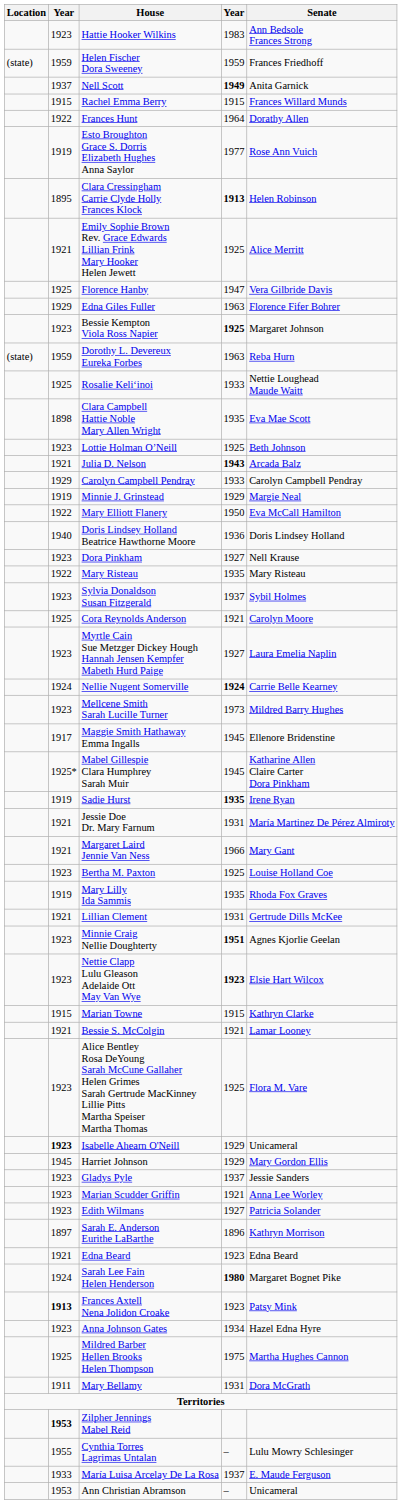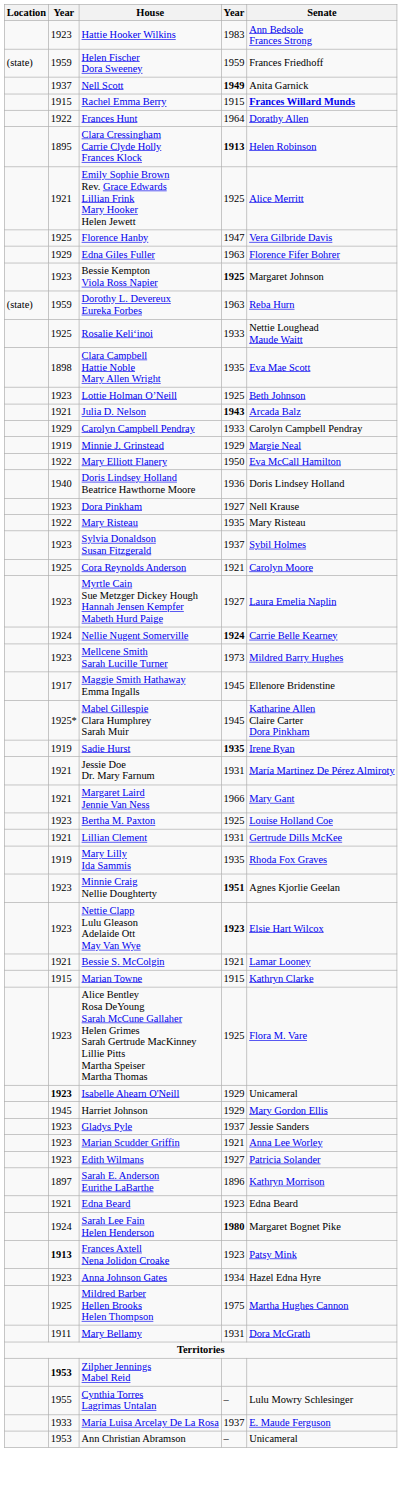 <table class="wikitable sortable mw-datatable static-row-numbers sticky-header sort-under col2center col4center" style=text-align:left;>
 <tr>
 <th>Location</th>
 <th>Year</th>
 <th>House</th>
 <th>Year</th>
 <th>Senate</th>
 </tr>
 <tr>
 <td></td>
 <td>1923</td>
 <td><a href='#'>Hattie Hooker Wilkins</a></td>
 <td>1983</td>
 <td><a href='#'>Ann Bedsole</a><br><a href='#'>Frances Strong</a></td>
 </tr>
 <tr>
 <td> (state)</td>
 <td>1959</td>
 <td><a href='#'>Helen Fischer</a><br><a href='#'>Dora Sweeney</a></td>
 <td>1959</td>
 <td>Frances Friedhoff</td>
 </tr>
 <tr>
 <td></td>
 <td>1937</td>
 <td><a href='#'>Nell Scott</a></td>
 <td><strong>1949</strong></td>
 <td>Anita Garnick</td>
 </tr>
 <tr>
 <td></td>
 <td>1915</td>
 <td><a href='#'>Rachel Emma Berry</a></td>
 <td>1915</td>
-<td><a href='#'>Frances Willard Munds</a></td>
+<td><strong><a href='#'>Frances Willard Munds</a></strong></td>
 </tr>
 <tr>
 <td></td>
 <td>1922</td>
 <td><a href='#'>Frances Hunt</a></td>
 <td>1964</td>
 <td><a href='#'>Dorathy Allen</a></td>
-</tr>
-<tr>
-<td></td>
-<td>1919</td>
-<td><a href='#'>Esto Broughton</a><br><a href='#'>Grace S. Dorris</a><br><a href='#'>Elizabeth Hughes</a><br>Anna Saylor</td>
-<td>1977</td>
-<td><a href='#'>Rose Ann Vuich</a></td>
 </tr>
 <tr>
 <td></td>
 <td>1895</td>
 <td><a href='#'>Clara Cressingham</a><br><a href='#'>Carrie Clyde Holly</a><br><a href='#'>Frances Klock</a></td>
 <td><strong>1913</strong></td>
 <td><a href='#'>Helen Robinson</a></td>
 </tr>
 <tr>
 <td></td>
 <td>1921</td>
 <td><a href='#'>Emily Sophie Brown</a><br>Rev. <a href='#'>Grace Edwards</a><br><a href='#'>Lillian Frink</a><br><a href='#'>Mary Hooker</a><br>Helen Jewett</td>
 <td>1925</td>
 <td><a href='#'>Alice Merritt</a></td>
 </tr>
 <tr>
 <td></td>
 <td>1925</td>
 <td><a href='#'>Florence Hanby</a></td>
 <td>1947</td>
 <td><a href='#'>Vera Gilbride Davis</a></td>
 </tr>
 <tr>
 <td></td>
 <td>1929</td>
 <td><a href='#'>Edna Giles Fuller</a></td>
 <td>1963</td>
 <td><a href='#'>Florence Fifer Bohrer</a></td>
 </tr>
 <tr>
 <td></td>
 <td>1923</td>
 <td>Bessie Kempton<br><a href='#'>Viola Ross Napier</a></td>
 <td><strong>1925</strong></td>
 <td>Margaret Johnson</td>
 </tr>
 <tr>
 <td> (state)</td>
 <td>1959</td>
 <td><a href='#'>Dorothy L. Devereux</a><br><a href='#'>Eureka Forbes</a></td>
 <td>1963</td>
 <td><a href='#'>Reba Hurn</a></td>
 </tr>
 <tr>
 <td></td>
 <td>1925</td>
 <td><a href='#'>Rosalie Keliʻinoi</a></td>
 <td>1933</td>
 <td>Nettie Loughead<br><a href='#'>Maude Waitt</a></td>
 </tr>
 <tr>
 <td></td>
 <td>1898</td>
 <td><a href='#'>Clara Campbell</a><br><a href='#'>Hattie Noble</a><br><a href='#'>Mary Allen Wright</a></td>
 <td>1935</td>
 <td><a href='#'>Eva Mae Scott</a></td>
 </tr>
 <tr>
 <td></td>
 <td>1923</td>
 <td><a href='#'>Lottie Holman O’Neill</a></td>
 <td>1925</td>
 <td><a href='#'>Beth Johnson</a></td>
 </tr>
 <tr>
 <td></td>
 <td>1921</td>
 <td><a href='#'>Julia D. Nelson</a></td>
 <td><strong>1943</strong></td>
 <td><a href='#'>Arcada Balz</a></td>
 </tr>
 <tr>
 <td></td>
 <td>1929</td>
 <td><a href='#'>Carolyn Campbell Pendray</a></td>
 <td>1933</td>
 <td>Carolyn Campbell Pendray</td>
 </tr>
 <tr>
 <td></td>
 <td>1919</td>
 <td><a href='#'>Minnie J. Grinstead</a></td>
 <td>1929</td>
 <td><a href='#'>Margie Neal</a></td>
 </tr>
 <tr>
 <td></td>
 <td>1922</td>
 <td><a href='#'>Mary Elliott Flanery</a></td>
 <td>1950</td>
 <td><a href='#'>Eva McCall Hamilton</a></td>
 </tr>
 <tr>
 <td></td>
 <td>1940</td>
 <td><a href='#'>Doris Lindsey Holland</a><br>Beatrice Hawthorne Moore</td>
 <td>1936</td>
 <td>Doris Lindsey Holland</td>
 </tr>
 <tr>
 <td></td>
 <td>1923</td>
 <td><a href='#'>Dora Pinkham</a></td>
 <td>1927</td>
 <td>Nell Krause</td>
 </tr>
 <tr>
 <td></td>
 <td>1922</td>
 <td><a href='#'>Mary Risteau</a></td>
 <td>1935</td>
 <td>Mary Risteau</td>
 </tr>
 <tr>
 <td></td>
 <td>1923</td>
 <td><a href='#'>Sylvia Donaldson</a><br><a href='#'>Susan Fitzgerald</a></td>
 <td>1937</td>
 <td><a href='#'>Sybil Holmes</a></td>
 </tr>
 <tr>
 <td></td>
 <td>1925</td>
 <td><a href='#'>Cora Reynolds Anderson</a></td>
 <td>1921</td>
 <td><a href='#'>Carolyn Moore</a></td>
 </tr>
 <tr>
 <td></td>
 <td>1923</td>
 <td><a href='#'>Myrtle Cain</a><br>Sue Metzger Dickey Hough<br><a href='#'>Hannah Jensen Kempfer</a><br><a href='#'>Mabeth Hurd Paige</a></td>
 <td>1927</td>
 <td><a href='#'>Laura Emelia Naplin</a></td>
 </tr>
 <tr>
 <td></td>
 <td>1924</td>
 <td><a href='#'>Nellie Nugent Somerville</a></td>
 <td><strong>1924</strong></td>
 <td><a href='#'>Carrie Belle Kearney</a></td>
 </tr>
 <tr>
 <td></td>
 <td>1923</td>
 <td><a href='#'>Mellcene Smith</a><br><a href='#'>Sarah Lucille Turner</a></td>
 <td>1973</td>
 <td><a href='#'>Mildred Barry Hughes</a></td>
 </tr>
 <tr>
 <td></td>
 <td>1917</td>
 <td><a href='#'>Maggie Smith Hathaway</a><br>Emma Ingalls</td>
 <td>1945</td>
 <td>Ellenore Bridenstine</td>
 </tr>
 <tr>
 <td></td>
 <td>1925*</td>
 <td><a href='#'>Mabel Gillespie</a><br>Clara Humphrey<br>Sarah Muir</td>
 <td>1945</td>
 <td><a href='#'>Katharine Allen</a><br>Claire Carter<br><a href='#'>Dora Pinkham</a></td>
 </tr>
 <tr>
 <td></td>
 <td>1919</td>
 <td><a href='#'>Sadie Hurst</a></td>
 <td><strong>1935</strong></td>
 <td><a href='#'>Irene Ryan</a></td>
 </tr>
 <tr>
 <td></td>
 <td>1921</td>
 <td>Jessie Doe<br>Dr. Mary Farnum</td>
 <td>1931</td>
 <td><a href='#'>María Martinez De Pérez Almiroty</a></td>
 </tr>
 <tr>
 <td></td>
 <td>1921</td>
 <td><a href='#'>Margaret Laird</a><br><a href='#'>Jennie Van Ness</a></td>
 <td>1966</td>
 <td><a href='#'>Mary Gant</a></td>
 </tr>
 <tr>
 <td></td>
 <td>1923</td>
 <td><a href='#'>Bertha M. Paxton</a></td>
 <td>1925</td>
 <td><a href='#'>Louise Holland Coe</a></td>
 </tr>
 <tr>
 <td></td>
+<td>1921</td>
+<td><a href='#'>Lillian Clement</a></td>
+<td>1931</td>
+<td><a href='#'>Gertrude Dills McKee</a></td>
+</tr>
+<tr>
+<td></td>
 <td>1919</td>
 <td><a href='#'>Mary Lilly</a><br><a href='#'>Ida Sammis</a></td>
 <td>1935</td>
 <td><a href='#'>Rhoda Fox Graves</a></td>
-</tr>
-<tr>
-<td></td>
-<td>1921</td>
-<td><a href='#'>Lillian Clement</a></td>
-<td>1931</td>
-<td><a href='#'>Gertrude Dills McKee</a></td>
 </tr>
 <tr>
 <td></td>
 <td>1923</td>
 <td><a href='#'>Minnie Craig</a><br>Nellie Doughterty</td>
 <td><strong>1951</strong></td>
 <td>Agnes Kjorlie Geelan</td>
 </tr>
 <tr>
 <td></td>
 <td>1923</td>
 <td><a href='#'>Nettie Clapp</a><br>Lulu Gleason<br>Adelaide Ott<br><a href='#'>May Van Wye</a></td>
 <td><strong>1923</strong></td>
 <td><a href='#'>Elsie Hart Wilcox</a></td>
 </tr>
 <tr>
 <td></td>
+<td>1921</td>
+<td><a href='#'>Bessie S. McColgin</a></td>
+<td>1921</td>
+<td><a href='#'>Lamar Looney</a></td>
+</tr>
+<tr>
+<td></td>
 <td>1915</td>
 <td><a href='#'>Marian Towne</a></td>
 <td>1915</td>
 <td><a href='#'>Kathryn Clarke</a></td>
-</tr>
-<tr>
-<td></td>
-<td>1921</td>
-<td><a href='#'>Bessie S. McColgin</a></td>
-<td>1921</td>
-<td><a href='#'>Lamar Looney</a></td>
 </tr>
 <tr>
 <td></td>
 <td>1923</td>
 <td>Alice Bentley<br>Rosa DeYoung<br><a href='#'>Sarah McCune Gallaher</a><br>Helen Grimes<br>Sarah Gertrude MacKinney<br>Lillie Pitts<br>Martha Speiser<br>Martha Thomas</td>
 <td>1925</td>
 <td><a href='#'>Flora M. Vare</a></td>
 </tr>
 <tr>
 <td></td>
 <td><strong>1923</strong></td>
 <td><a href='#'>Isabelle Ahearn O'Neill</a></td>
 <td>1929</td>
 <td>Unicameral</td>
 </tr>
 <tr>
 <td></td>
 <td>1945</td>
 <td>Harriet Johnson</td>
 <td>1929</td>
 <td><a href='#'>Mary Gordon Ellis</a></td>
 </tr>
 <tr>
 <td></td>
 <td>1923</td>
 <td><a href='#'>Gladys Pyle</a></td>
 <td>1937</td>
 <td>Jessie Sanders</td>
 </tr>
 <tr>
 <td></td>
 <td>1923</td>
 <td><a href='#'>Marian Scudder Griffin</a></td>
 <td>1921</td>
 <td><a href='#'>Anna Lee Worley</a></td>
 </tr>
 <tr>
 <td></td>
 <td>1923</td>
 <td><a href='#'>Edith Wilmans</a></td>
 <td>1927</td>
 <td><a href='#'>Patricia Solander</a></td>
 </tr>
 <tr>
 <td></td>
 <td>1897</td>
 <td><a href='#'>Sarah E. Anderson</a><br><a href='#'>Eurithe LaBarthe</a></td>
 <td>1896</td>
 <td><a href='#'>Kathryn Morrison</a></td>
 </tr>
 <tr>
 <td></td>
 <td>1921</td>
 <td><a href='#'>Edna Beard</a></td>
 <td>1923</td>
 <td>Edna Beard</td>
 </tr>
 <tr>
 <td></td>
 <td>1924</td>
 <td><a href='#'>Sarah Lee Fain</a><br><a href='#'>Helen Henderson</a></td>
 <td><strong>1980</strong></td>
 <td>Margaret Bognet Pike</td>
 </tr>
 <tr>
 <td></td>
 <td><strong>1913</strong></td>
 <td><a href='#'>Frances Axtell</a><br><a href='#'>Nena Jolidon Croake</a></td>
 <td>1923</td>
 <td><a href='#'>Patsy Mink</a></td>
 </tr>
 <tr>
 <td></td>
 <td>1923</td>
 <td><a href='#'>Anna Johnson Gates</a></td>
 <td>1934</td>
 <td>Hazel Edna Hyre</td>
 </tr>
 <tr>
 <td></td>
 <td>1925</td>
 <td><a href='#'>Mildred Barber</a><br><a href='#'>Hellen Brooks</a><br><a href='#'>Helen Thompson</a></td>
 <td>1975</td>
 <td><a href='#'>Martha Hughes Cannon</a></td>
 </tr>
 <tr>
 <td></td>
 <td>1911</td>
 <td><a href='#'>Mary Bellamy</a></td>
 <td>1931</td>
 <td><a href='#'>Dora McGrath</a></td>
 </tr>
 <tr class=static-row-numbers-norank>
 <td colspan=5 style=text-align:center><strong>Territories</strong></td>
 </tr>
 <tr>
 <td></td>
 <td><strong>1953</strong></td>
 <td><a href='#'>Zilpher Jennings</a><br><a href='#'>Mabel Reid</a></td>
 <td></td>
 <td></td>
 </tr>
 <tr>
 <td></td>
 <td>1955</td>
 <td><a href='#'>Cynthia Torres</a><br><a href='#'>Lagrimas Untalan</a></td>
 <td>–</td>
 <td>Lulu Mowry Schlesinger</td>
 </tr>
 <tr>
 <td></td>
 <td>1933</td>
 <td><a href='#'>María Luisa Arcelay De La Rosa</a></td>
 <td>1937</td>
 <td><a href='#'>E. Maude Ferguson</a></td>
 </tr>
 <tr>
 <td></td>
 <td>1953</td>
 <td>Ann Christian Abramson</td>
 <td>–</td>
 <td>Unicameral</td>
 </tr>
 </table>
